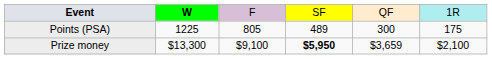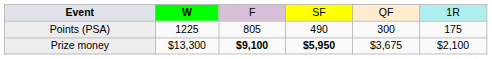 <table class=wikitable style=font-size:90%;text-align:center>
 <tr>
 <td width=200 colspan=1 bgcolor=#dfe2e9><strong>Event</strong></td>
 <td width=80 bgcolor=lime><strong>W</strong></td>
 <td width=85 bgcolor=#D8BFD8>F</td>
 <td width=85 bgcolor=#FFFF00>SF</td>
 <td width=85 bgcolor=#ffebcd>QF</td>
 <td width=85 bgcolor=#afeeee>1R</td>
 </tr>
 <tr>
 <td bgcolor=#EDEDED>Points (PSA)</td>
 <td>1225</td>
 <td>805</td>
-<td>489</td>
+<td>490</td>
 <td>300</td>
 <td>175</td>
 </tr>
 <tr>
 <td bgcolor=#EDEDED>Prize money</td>
 <td>$13,300</td>
-<td>$9,100</td>
+<td><strong>$9,100</strong></td>
 <td><strong>$5,950</strong></td>
-<td>$3,659</td>
+<td>$3,675</td>
 <td>$2,100</td>
 </tr>
 </table>
